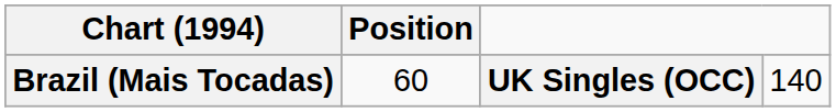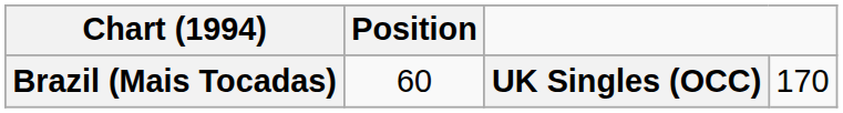 <table class="wikitable plainrowheaders" style="text-align:center">
 <tr>
 <th>Chart (1994)</th>
 <th>Position</th>
 </tr>
 <tr>
 <th scope="row">Brazil (Mais Tocadas)</th>
 <td>60</td>
 <th scope="row">UK Singles (OCC)</th>
-<td>140</td>
+<td>170</td>
 </tr>
 </table>
